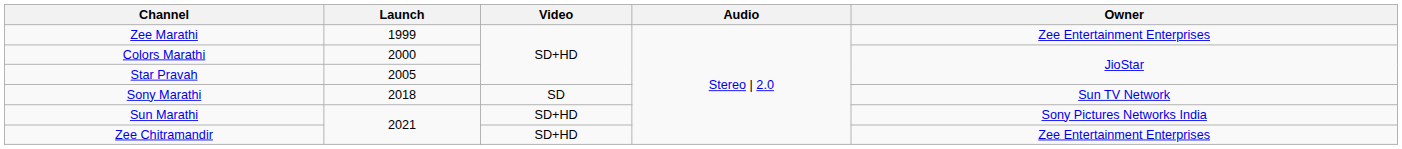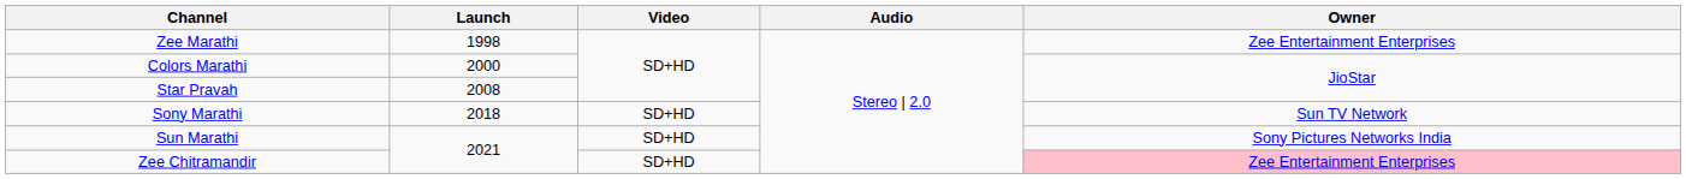 <table class="wikitable sortable" style="border-collapse:collapse; font-size: 90%; text-align:center" width="100%">
 <tr>
 <th>Channel</th>
 <th>Launch</th>
 <th>Video</th>
 <th>Audio</th>
 <th>Owner</th>
 </tr>
 <tr>
 <td><a href='#'>Zee Marathi</a></td>
-<td>1999</td>
+<td>1998</td>
 <td rowspan="3">SD+HD</td>
 <td rowspan="6"><a href='#'>Stereo</a> | <a href='#'>2.0</a></td>
 <td><a href='#'>Zee Entertainment Enterprises</a></td>
 </tr>
 <tr>
 <td><a href='#'>Colors Marathi</a></td>
 <td>2000</td>
 <td rowspan="2"><a href='#'>JioStar</a></td>
 </tr>
 <tr>
 <td><a href='#'>Star Pravah</a></td>
-<td>2005</td>
+<td>2008</td>
 </tr>
 <tr>
 <td><a href='#'>Sony Marathi</a></td>
 <td>2018</td>
-<td>SD</td>
+<td>SD+HD</td>
 <td><a href='#'>Sun TV Network</a></td>
 </tr>
 <tr>
 <td><a href='#'>Sun Marathi</a></td>
 <td rowspan="2">2021</td>
 <td>SD+HD</td>
 <td><a href='#'>Sony Pictures Networks India</a></td>
 </tr>
 <tr>
 <td><a href='#'>Zee Chitramandir</a></td>
 <td>SD+HD</td>
-<td><a href='#'>Zee Entertainment Enterprises</a></td>
+<td style="background: pink;"><a href='#'>Zee Entertainment Enterprises</a></td>
 </tr>
 </table>
